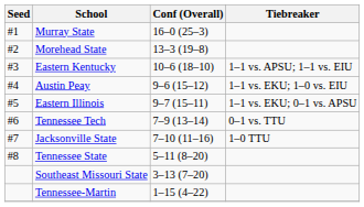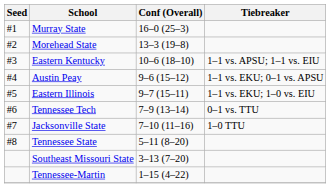 <table class="wikitable">
 <tr>
 <th>Seed</th>
 <th>School</th>
 <th>Conf (Overall)</th>
 <th>Tiebreaker</th>
 </tr>
 <tr>
 <td>#1</td>
 <td><a href='#'>Murray State</a></td>
 <td>16–0 (25–3)</td>
 <td></td>
 </tr>
 <tr>
 <td>#2</td>
 <td><a href='#'>Morehead State</a></td>
 <td>13–3 (19–8)</td>
 <td></td>
 </tr>
 <tr>
 <td>#3</td>
 <td><a href='#'>Eastern Kentucky</a></td>
 <td>10–6 (18–10)</td>
 <td>1–1 vs. APSU; 1–1 vs. EIU</td>
 </tr>
 <tr>
 <td>#4</td>
 <td><a href='#'>Austin Peay</a></td>
 <td>9–6 (15–12)</td>
-<td>1–1 vs. EKU; 1–0 vs. EIU</td>
+<td>1–1 vs. EKU; 0–1 vs. APSU</td>
 </tr>
 <tr>
 <td>#5</td>
 <td><a href='#'>Eastern Illinois</a></td>
 <td>9–7 (15–11)</td>
-<td>1–1 vs. EKU; 0–1 vs. APSU</td>
+<td>1–1 vs. EKU; 1–0 vs. EIU</td>
 </tr>
 <tr>
 <td>#6</td>
 <td><a href='#'>Tennessee Tech</a></td>
 <td>7–9 (13–14)</td>
 <td>0–1 vs. TTU</td>
 </tr>
 <tr>
 <td>#7</td>
 <td><a href='#'>Jacksonville State</a></td>
 <td>7–10 (11–16)</td>
 <td>1–0 TTU</td>
 </tr>
 <tr>
 <td>#8</td>
 <td><a href='#'>Tennessee State</a></td>
 <td>5–11 (8–20)</td>
 <td></td>
 </tr>
 <tr>
 <td></td>
 <td><a href='#'>Southeast Missouri State</a></td>
 <td>3–13 (7–20)</td>
 <td></td>
 </tr>
 <tr>
 <td></td>
 <td><a href='#'>Tennessee-Martin</a></td>
 <td>1–15 (4–22)</td>
 <td></td>
 </tr>
 <tr>
 </tr>
 </table>
